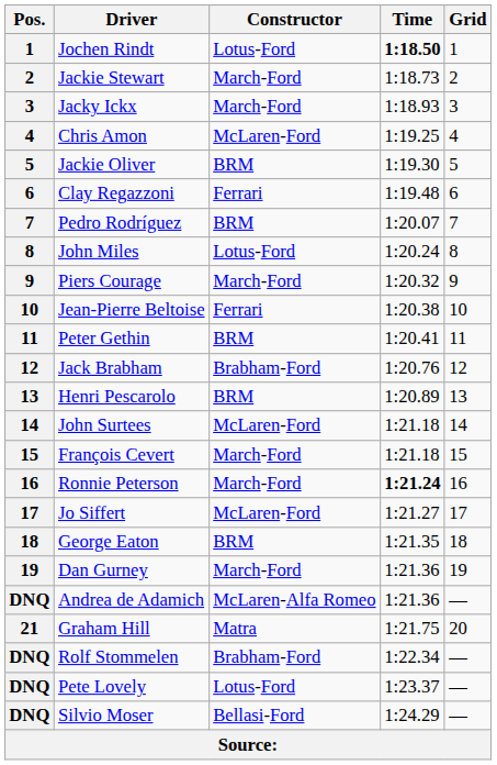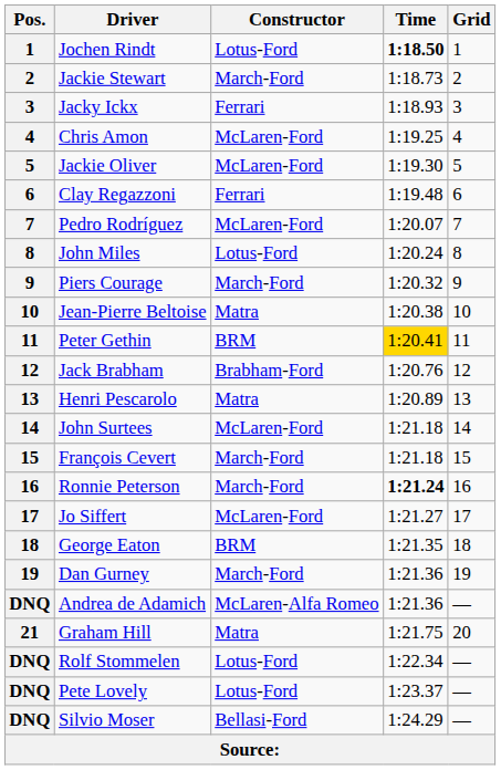 <table class="wikitable sortable">
 <tr>
 <th>Pos.</th>
 <th>Driver</th>
 <th>Constructor</th>
 <th>Time</th>
 <th>Grid</th>
 </tr>
 <tr>
 <th>1</th>
 <td> <a href='#'>Jochen Rindt</a></td>
 <td><a href='#'>Lotus</a>-<a href='#'>Ford</a></td>
 <td><strong>1:18.50</strong></td>
 <td>1</td>
 </tr>
 <tr>
 <th>2</th>
 <td> <a href='#'>Jackie Stewart</a></td>
 <td><a href='#'>March</a>-<a href='#'>Ford</a></td>
 <td>1:18.73</td>
 <td>2</td>
 </tr>
 <tr>
 <th>3</th>
 <td> <a href='#'>Jacky Ickx</a></td>
-<td><a href='#'>March</a>-<a href='#'>Ford</a></td>
+<td><a href='#'>Ferrari</a></td>
 <td>1:18.93</td>
 <td>3</td>
 </tr>
 <tr>
 <th>4</th>
 <td> <a href='#'>Chris Amon</a></td>
 <td><a href='#'>McLaren</a>-<a href='#'>Ford</a></td>
 <td>1:19.25</td>
 <td>4</td>
 </tr>
 <tr>
 <th>5</th>
 <td> <a href='#'>Jackie Oliver</a></td>
-<td><a href='#'>BRM</a></td>
+<td><a href='#'>McLaren</a>-<a href='#'>Ford</a></td>
 <td>1:19.30</td>
 <td>5</td>
 </tr>
 <tr>
 <th>6</th>
 <td> <a href='#'>Clay Regazzoni</a></td>
 <td><a href='#'>Ferrari</a></td>
 <td>1:19.48</td>
 <td>6</td>
 </tr>
 <tr>
 <th>7</th>
 <td> <a href='#'>Pedro Rodríguez</a></td>
-<td><a href='#'>BRM</a></td>
+<td><a href='#'>McLaren</a>-<a href='#'>Ford</a></td>
 <td>1:20.07</td>
 <td>7</td>
 </tr>
 <tr>
 <th>8</th>
 <td> <a href='#'>John Miles</a></td>
 <td><a href='#'>Lotus</a>-<a href='#'>Ford</a></td>
 <td>1:20.24</td>
 <td>8</td>
 </tr>
 <tr>
 <th>9</th>
 <td> <a href='#'>Piers Courage</a></td>
 <td><a href='#'>March</a>-<a href='#'>Ford</a></td>
 <td>1:20.32</td>
 <td>9</td>
 </tr>
 <tr>
 <th>10</th>
 <td> <a href='#'>Jean-Pierre Beltoise</a></td>
-<td><a href='#'>Ferrari</a></td>
+<td><a href='#'>Matra</a></td>
 <td>1:20.38</td>
 <td>10</td>
 </tr>
 <tr>
 <th>11</th>
 <td> <a href='#'>Peter Gethin</a></td>
 <td><a href='#'>BRM</a></td>
-<td>1:20.41</td>
+<td style="background: gold;">1:20.41</td>
 <td>11</td>
 </tr>
 <tr>
 <th>12</th>
 <td> <a href='#'>Jack Brabham</a></td>
 <td><a href='#'>Brabham</a>-<a href='#'>Ford</a></td>
 <td>1:20.76</td>
 <td>12</td>
 </tr>
 <tr>
 <th>13</th>
 <td> <a href='#'>Henri Pescarolo</a></td>
-<td><a href='#'>BRM</a></td>
+<td><a href='#'>Matra</a></td>
 <td>1:20.89</td>
 <td>13</td>
 </tr>
 <tr>
 <th>14</th>
 <td> <a href='#'>John Surtees</a></td>
 <td><a href='#'>McLaren</a>-<a href='#'>Ford</a></td>
 <td>1:21.18</td>
 <td>14</td>
 </tr>
 <tr>
 <th>15</th>
 <td> <a href='#'>François Cevert</a></td>
 <td><a href='#'>March</a>-<a href='#'>Ford</a></td>
 <td>1:21.18</td>
 <td>15</td>
 </tr>
 <tr>
 <th>16</th>
 <td> <a href='#'>Ronnie Peterson</a></td>
 <td><a href='#'>March</a>-<a href='#'>Ford</a></td>
 <td><strong>1:21.24</strong></td>
 <td>16</td>
 </tr>
 <tr>
 <th>17</th>
 <td> <a href='#'>Jo Siffert</a></td>
 <td><a href='#'>McLaren</a>-<a href='#'>Ford</a></td>
 <td>1:21.27</td>
 <td>17</td>
 </tr>
 <tr>
 <th>18</th>
 <td> <a href='#'>George Eaton</a></td>
 <td><a href='#'>BRM</a></td>
 <td>1:21.35</td>
 <td>18</td>
 </tr>
 <tr>
 <th>19</th>
 <td> <a href='#'>Dan Gurney</a></td>
 <td><a href='#'>March</a>-<a href='#'>Ford</a></td>
 <td>1:21.36</td>
 <td>19</td>
 </tr>
 <tr>
 <th>DNQ</th>
 <td> <a href='#'>Andrea de Adamich</a></td>
 <td><a href='#'>McLaren</a>-<a href='#'>Alfa Romeo</a></td>
 <td>1:21.36</td>
 <td>—</td>
 </tr>
 <tr>
 <th>21</th>
 <td> <a href='#'>Graham Hill</a></td>
 <td><a href='#'>Matra</a></td>
 <td>1:21.75</td>
 <td>20</td>
 </tr>
 <tr>
 <th>DNQ</th>
 <td> <a href='#'>Rolf Stommelen</a></td>
-<td><a href='#'>Brabham</a>-<a href='#'>Ford</a></td>
+<td><a href='#'>Lotus</a>-<a href='#'>Ford</a></td>
 <td>1:22.34</td>
 <td>—</td>
 </tr>
 <tr>
 <th>DNQ</th>
 <td> <a href='#'>Pete Lovely</a></td>
 <td><a href='#'>Lotus</a>-<a href='#'>Ford</a></td>
 <td>1:23.37</td>
 <td>—</td>
 </tr>
 <tr>
 <th>DNQ</th>
 <td> <a href='#'>Silvio Moser</a></td>
 <td><a href='#'>Bellasi</a>-<a href='#'>Ford</a></td>
 <td>1:24.29</td>
 <td>—</td>
 </tr>
 <tr>
 <th colspan=8>Source: </th>
 </tr>
 </table>
